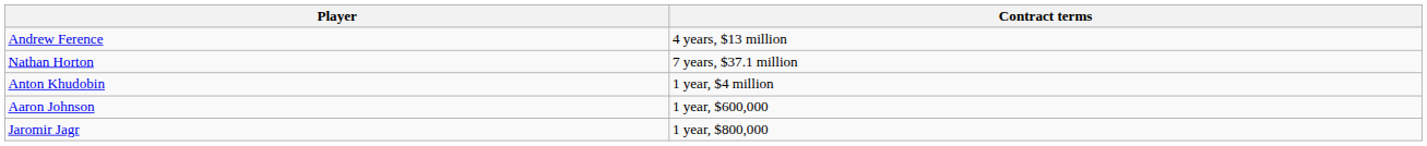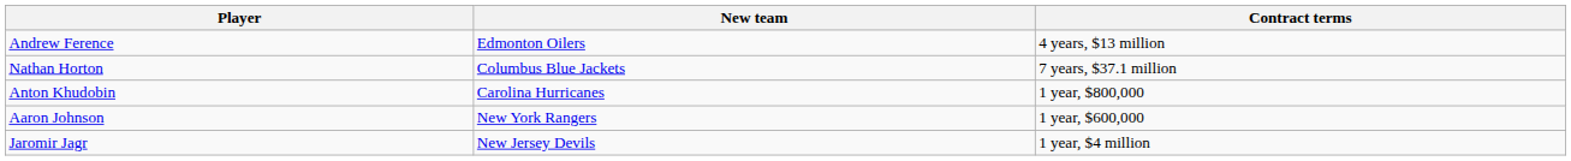 <table class="wikitable" style="width:100%;">
 <tr style="text-align:center; background:#ddd;">
 <th style="width:30%;">Player</th>
+<th style="width:36%;">New team</th>
 <th style="width:34%;">Contract terms</th>
 </tr>
 <tr>
 <td><a href='#'>Andrew Ference</a></td>
+<td><a href='#'>Edmonton Oilers</a></td>
 <td>4 years, $13 million</td>
 </tr>
 <tr>
 <td><a href='#'>Nathan Horton</a></td>
+<td><a href='#'>Columbus Blue Jackets</a></td>
 <td>7 years, $37.1 million</td>
 </tr>
 <tr>
 <td><a href='#'>Anton Khudobin</a></td>
-<td>1 year, $4 million</td>
+<td><a href='#'>Carolina Hurricanes</a></td>
+<td>1 year, $800,000</td>
 </tr>
 <tr>
 <td><a href='#'>Aaron Johnson</a></td>
+<td><a href='#'>New York Rangers</a></td>
 <td>1 year, $600,000</td>
 </tr>
 <tr>
 <td><a href='#'>Jaromir Jagr</a></td>
-<td>1 year, $800,000</td>
+<td><a href='#'>New Jersey Devils</a></td>
+<td>1 year, $4 million</td>
 </tr>
 </table>
